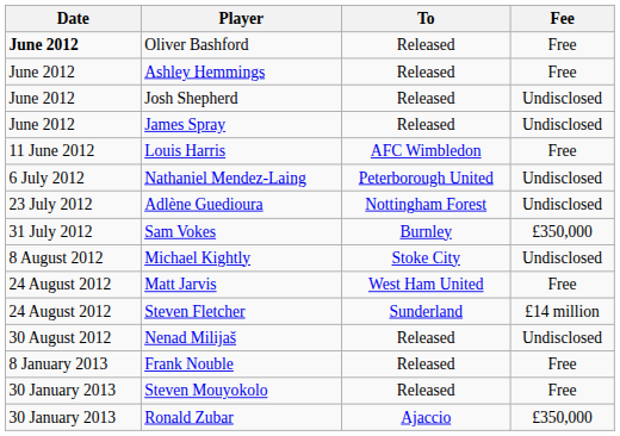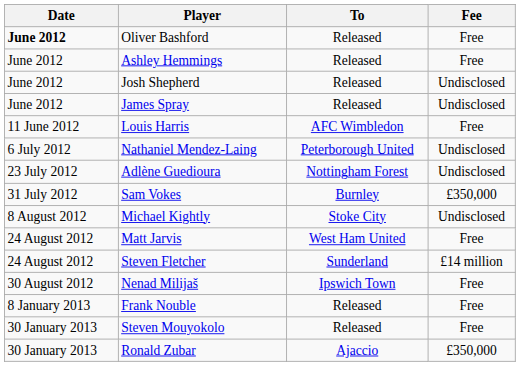 <table class="wikitable" style="text-align:center; font-size:95%;width:65%; text-align:left">
 <tr>
 <th><strong>Date</strong></th>
 <th><strong>Player</strong></th>
 <th><strong>To</strong></th>
 <th><strong>Fee</strong></th>
 </tr>
 <tr>
 <td><strong>June 2012</strong></td>
 <td> Oliver Bashford</td>
 <td style="text-align:center;">Released</td>
 <td style="text-align:center;">Free</td>
 </tr>
 <tr>
 <td>June 2012</td>
 <td> <a href='#'>Ashley Hemmings</a></td>
 <td style="text-align:center;">Released</td>
 <td style="text-align:center;">Free</td>
 </tr>
 <tr>
 <td>June 2012</td>
 <td> Josh Shepherd</td>
 <td style="text-align:center;">Released</td>
 <td style="text-align:center;">Undisclosed</td>
 </tr>
 <tr>
 <td>June 2012</td>
 <td> <a href='#'>James Spray</a></td>
 <td style="text-align:center;">Released</td>
 <td style="text-align:center;">Undisclosed</td>
 </tr>
 <tr>
 <td>11 June 2012</td>
 <td> <a href='#'>Louis Harris</a></td>
 <td style="text-align:center;"><a href='#'>AFC Wimbledon</a></td>
 <td style="text-align:center;">Free</td>
 </tr>
 <tr>
 <td>6 July 2012</td>
 <td> <a href='#'>Nathaniel Mendez-Laing</a></td>
 <td style="text-align:center;"><a href='#'>Peterborough United</a></td>
 <td style="text-align:center;">Undisclosed</td>
 </tr>
 <tr>
 <td>23 July 2012</td>
 <td> <a href='#'>Adlène Guedioura</a></td>
 <td style="text-align:center;"><a href='#'>Nottingham Forest</a></td>
 <td style="text-align:center;">Undisclosed</td>
 </tr>
 <tr>
 <td>31 July 2012</td>
 <td> <a href='#'>Sam Vokes</a></td>
 <td style="text-align:center;"><a href='#'>Burnley</a></td>
 <td style="text-align:center;">£350,000</td>
 </tr>
 <tr>
 <td>8 August 2012</td>
 <td> <a href='#'>Michael Kightly</a></td>
 <td style="text-align:center;"><a href='#'>Stoke City</a></td>
 <td style="text-align:center;">Undisclosed</td>
 </tr>
 <tr>
 <td>24 August 2012</td>
 <td> <a href='#'>Matt Jarvis</a></td>
 <td style="text-align:center;"><a href='#'>West Ham United</a></td>
 <td style="text-align:center;">Free</td>
 </tr>
 <tr>
 <td>24 August 2012</td>
 <td> <a href='#'>Steven Fletcher</a></td>
 <td style="text-align:center;"><a href='#'>Sunderland</a></td>
 <td style="text-align:center;">£14 million</td>
 </tr>
 <tr>
 <td>30 August 2012</td>
 <td> <a href='#'>Nenad Milijaš</a></td>
-<td style="text-align:center;">Released</td>
-<td style="text-align:center;">Undisclosed</td>
+<td style="text-align:center;"><a href='#'>Ipswich Town</a></td>
+<td style="text-align:center;">Free</td>
 </tr>
 <tr>
 <td>8 January 2013</td>
 <td> <a href='#'>Frank Nouble</a></td>
 <td style="text-align:center;">Released</td>
 <td style="text-align:center;">Free</td>
 </tr>
 <tr>
 <td>30 January 2013</td>
 <td> <a href='#'>Steven Mouyokolo</a></td>
 <td style="text-align:center;">Released</td>
 <td style="text-align:center;">Free</td>
 </tr>
 <tr>
 <td>30 January 2013</td>
 <td> <a href='#'>Ronald Zubar</a></td>
 <td style="text-align:center;"> <a href='#'>Ajaccio</a></td>
 <td style="text-align:center;">£350,000</td>
 </tr>
 </table>
